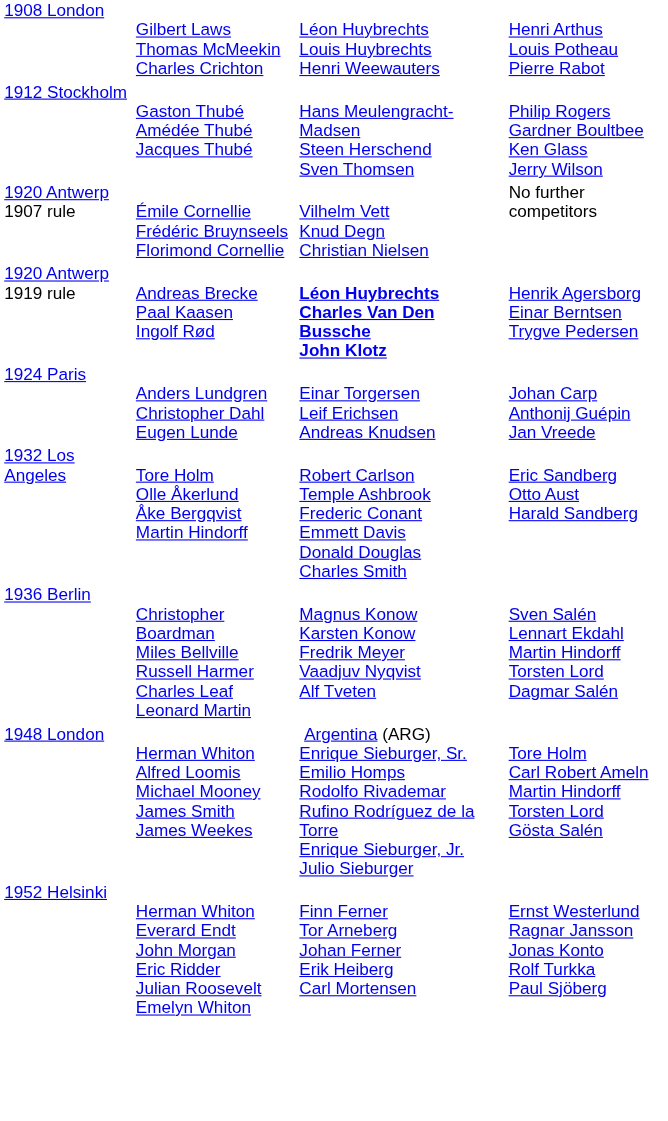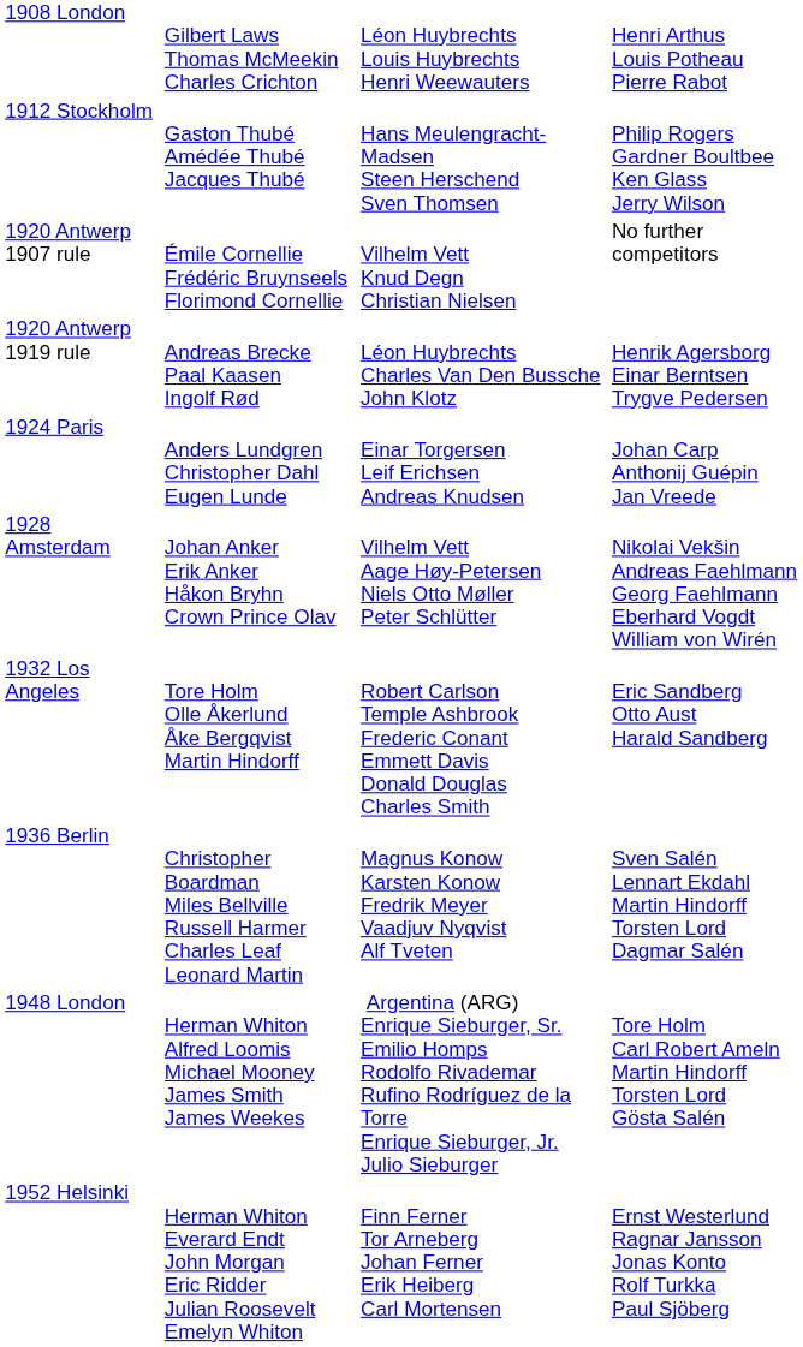 <table>
 <tr valign="top">
 <td><a href='#'>1908 London</a> <br></td>
 <td><br> <a href='#'>Gilbert Laws</a><br><a href='#'>Thomas McMeekin</a><br><a href='#'>Charles Crichton</a></td>
 <td><br> <a href='#'>Léon Huybrechts</a><br><a href='#'>Louis Huybrechts</a><br><a href='#'>Henri Weewauters</a></td>
 <td><br> <a href='#'>Henri Arthus</a><br><a href='#'>Louis Potheau</a><br><a href='#'>Pierre Rabot</a></td>
 </tr>
 <tr valign="top">
 <td><a href='#'>1912 Stockholm</a> <br></td>
 <td><br> <a href='#'>Gaston Thubé</a><br><a href='#'>Amédée Thubé</a><br><a href='#'>Jacques Thubé</a></td>
 <td><br> <a href='#'>Hans Meulengracht-Madsen</a><br><a href='#'>Steen Herschend</a><br><a href='#'>Sven Thomsen</a></td>
 <td><br><a href='#'>Philip Rogers</a><br><a href='#'>Gardner Boultbee</a><br><a href='#'>Ken Glass</a><br><a href='#'>Jerry Wilson</a></td>
 </tr>
 <tr valign="top">
 <td><a href='#'>1920 Antwerp</a><br>1907 rule<br></td>
 <td><br> <a href='#'>Émile Cornellie</a><br><a href='#'>Frédéric Bruynseels</a><br><a href='#'>Florimond Cornellie</a></td>
 <td><br> <a href='#'>Vilhelm Vett</a><br><a href='#'>Knud Degn</a><br><a href='#'>Christian Nielsen</a></td>
 <td>No further competitors</td>
 </tr>
 <tr valign="top">
 <td><a href='#'>1920 Antwerp</a> <br>1919 rule<br></td>
 <td><br> <a href='#'>Andreas Brecke</a><br><a href='#'>Paal Kaasen</a><br><a href='#'>Ingolf Rød</a></td>
-<td><strong><br> <a href='#'>Léon Huybrechts</a><br><a href='#'>Charles Van Den Bussche</a><br><a href='#'>John Klotz</a></strong></td>
+<td><br> <a href='#'>Léon Huybrechts</a><br><a href='#'>Charles Van Den Bussche</a><br><a href='#'>John Klotz</a></td>
 <td><br> <a href='#'>Henrik Agersborg</a><br><a href='#'>Einar Berntsen</a><br><a href='#'>Trygve Pedersen</a></td>
 </tr>
 <tr valign="top">
 <td><a href='#'>1924 Paris</a> <br></td>
 <td><br> <a href='#'>Anders Lundgren</a><br><a href='#'>Christopher Dahl</a><br><a href='#'>Eugen Lunde</a></td>
 <td><br> <a href='#'>Einar Torgersen</a><br><a href='#'>Leif Erichsen</a><br><a href='#'>Andreas Knudsen</a></td>
 <td><br> <a href='#'>Johan Carp</a><br><a href='#'>Anthonij Guépin</a><br><a href='#'>Jan Vreede</a></td>
+</tr>
+<tr valign="top">
+<td><a href='#'>1928 Amsterdam</a><br></td>
+<td><br> <a href='#'>Johan Anker</a><br><a href='#'>Erik Anker</a><br><a href='#'>Håkon Bryhn</a><br><a href='#'>Crown Prince Olav</a></td>
+<td><br> <a href='#'>Vilhelm Vett</a><br><a href='#'>Aage Høy-Petersen</a><br><a href='#'>Niels Otto Møller</a><br><a href='#'>Peter Schlütter</a></td>
+<td><br><a href='#'>Nikolai Vekšin</a><br><a href='#'>Andreas Faehlmann</a><br><a href='#'>Georg Faehlmann</a><br><a href='#'>Eberhard Vogdt</a><br><a href='#'>William von Wirén</a></td>
 </tr>
 <tr valign="top">
 <td><a href='#'>1932 Los Angeles</a> <br></td>
 <td><br> <a href='#'>Tore Holm</a><br><a href='#'>Olle Åkerlund</a><br><a href='#'>Åke Bergqvist</a><br><a href='#'>Martin Hindorff</a></td>
 <td><br> <a href='#'>Robert Carlson</a><br><a href='#'>Temple Ashbrook</a><br><a href='#'>Frederic Conant</a><br><a href='#'>Emmett Davis</a><br><a href='#'>Donald Douglas</a><br><a href='#'>Charles Smith</a></td>
 <td><br> <a href='#'>Eric Sandberg</a><br><a href='#'>Otto Aust</a><br><a href='#'>Harald Sandberg</a></td>
 </tr>
 <tr valign="top">
 <td><a href='#'>1936 Berlin</a> <br></td>
 <td><br> <a href='#'>Christopher Boardman</a><br><a href='#'>Miles Bellville</a><br><a href='#'>Russell Harmer</a><br><a href='#'>Charles Leaf</a><br><a href='#'>Leonard Martin</a></td>
 <td><br> <a href='#'>Magnus Konow</a><br><a href='#'>Karsten Konow</a><br><a href='#'>Fredrik Meyer</a><br><a href='#'>Vaadjuv Nyqvist</a><br><a href='#'>Alf Tveten</a></td>
 <td><br> <a href='#'>Sven Salén</a><br><a href='#'>Lennart Ekdahl</a><br><a href='#'>Martin Hindorff</a><br><a href='#'>Torsten Lord</a><br><a href='#'>Dagmar Salén</a></td>
 </tr>
 <tr valign="top">
 <td><a href='#'>1948 London</a><br></td>
 <td><br> <a href='#'>Herman Whiton</a><br><a href='#'>Alfred Loomis</a><br><a href='#'>Michael Mooney</a><br><a href='#'>James Smith</a><br><a href='#'>James Weekes</a></td>
 <td> <a href='#'>Argentina</a> <span>(ARG)</span><br><a href='#'>Enrique Sieburger, Sr.</a><br><a href='#'>Emilio Homps</a><br><a href='#'>Rodolfo Rivademar</a><br><a href='#'>Rufino Rodríguez de la Torre</a><br><a href='#'>Enrique Sieburger, Jr.</a><br><a href='#'>Julio Sieburger</a></td>
 <td><br> <a href='#'>Tore Holm</a><br><a href='#'>Carl Robert Ameln</a><br><a href='#'>Martin Hindorff</a><br><a href='#'>Torsten Lord</a><br><a href='#'>Gösta Salén</a></td>
 </tr>
 <tr valign="top">
 <td><a href='#'>1952 Helsinki</a><br></td>
 <td><br> <a href='#'>Herman Whiton</a><br><a href='#'>Everard Endt</a><br><a href='#'>John Morgan</a><br><a href='#'>Eric Ridder</a><br><a href='#'>Julian Roosevelt</a><br><a href='#'>Emelyn Whiton</a></td>
 <td><br> <a href='#'>Finn Ferner</a><br><a href='#'>Tor Arneberg</a><br><a href='#'>Johan Ferner</a><br><a href='#'>Erik Heiberg</a><br><a href='#'>Carl Mortensen</a></td>
 <td><br> <a href='#'>Ernst Westerlund</a><br><a href='#'>Ragnar Jansson</a><br><a href='#'>Jonas Konto</a><br><a href='#'>Rolf Turkka</a><br><a href='#'>Paul Sjöberg</a></td>
 </tr>
 </table>
